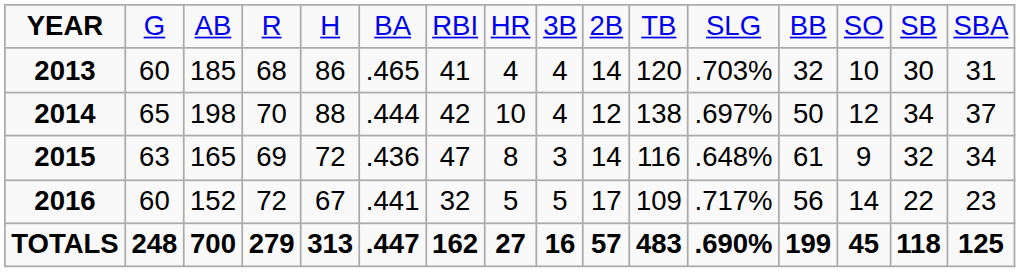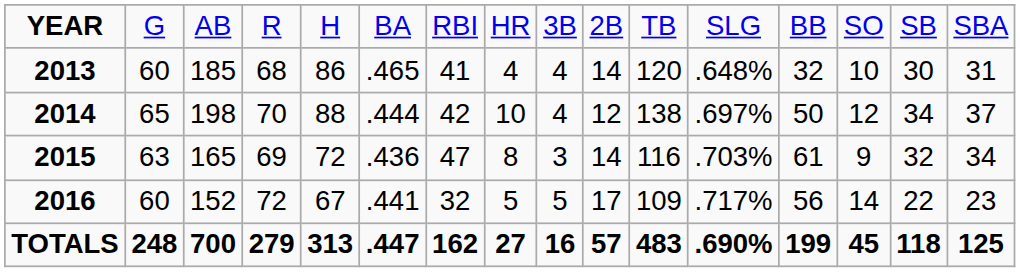 <table class="wikitable">
 <tr align=center>
 <td><strong>YEAR</strong></td>
 <td><a href='#'>G</a></td>
 <td><a href='#'>AB</a></td>
 <td><a href='#'>R</a></td>
 <td><a href='#'>H</a></td>
 <td><a href='#'>BA</a></td>
 <td><a href='#'>RBI</a></td>
 <td><a href='#'>HR</a></td>
 <td><a href='#'>3B</a></td>
 <td><a href='#'>2B</a></td>
 <td><a href='#'>TB</a></td>
 <td><a href='#'>SLG</a></td>
 <td><a href='#'>BB</a></td>
 <td><a href='#'>SO</a></td>
 <td><a href='#'>SB</a></td>
 <td><a href='#'>SBA</a></td>
 </tr>
 <tr align=center>
 <td><strong>2013</strong></td>
 <td>60</td>
 <td>185</td>
 <td>68</td>
 <td>86</td>
 <td>.465</td>
 <td>41</td>
 <td>4</td>
 <td>4</td>
 <td>14</td>
 <td>120</td>
-<td>.703%</td>
+<td>.648%</td>
 <td>32</td>
 <td>10</td>
 <td>30</td>
 <td>31</td>
 </tr>
 <tr align=center>
 <td><strong>2014</strong></td>
 <td>65</td>
 <td>198</td>
 <td>70</td>
 <td>88</td>
 <td>.444</td>
 <td>42</td>
 <td>10</td>
 <td>4</td>
 <td>12</td>
 <td>138</td>
 <td>.697%</td>
 <td>50</td>
 <td>12</td>
 <td>34</td>
 <td>37</td>
 </tr>
 <tr align=center>
 <td><strong>2015</strong></td>
 <td>63</td>
 <td>165</td>
 <td>69</td>
 <td>72</td>
 <td>.436</td>
 <td>47</td>
 <td>8</td>
 <td>3</td>
 <td>14</td>
 <td>116</td>
-<td>.648%</td>
+<td>.703%</td>
 <td>61</td>
 <td>9</td>
 <td>32</td>
 <td>34</td>
 </tr>
 <tr align=center>
 <td><strong>2016</strong></td>
 <td>60</td>
 <td>152</td>
 <td>72</td>
 <td>67</td>
 <td>.441</td>
 <td>32</td>
 <td>5</td>
 <td>5</td>
 <td>17</td>
 <td>109</td>
 <td>.717%</td>
 <td>56</td>
 <td>14</td>
 <td>22</td>
 <td>23</td>
 </tr>
 <tr align=center>
 <td><strong>TOTALS</strong></td>
 <td><strong>248</strong></td>
 <td><strong>700</strong></td>
 <td><strong>279</strong></td>
 <td><strong>313</strong></td>
 <td><strong>.447</strong></td>
 <td><strong>162</strong></td>
 <td><strong>27</strong></td>
 <td><strong>16</strong></td>
 <td><strong>57</strong></td>
 <td><strong>483</strong></td>
 <td><strong>.690%</strong></td>
 <td><strong>199</strong></td>
 <td><strong>45</strong></td>
 <td><strong>118</strong></td>
 <td><strong>125</strong></td>
 </tr>
 </table>
